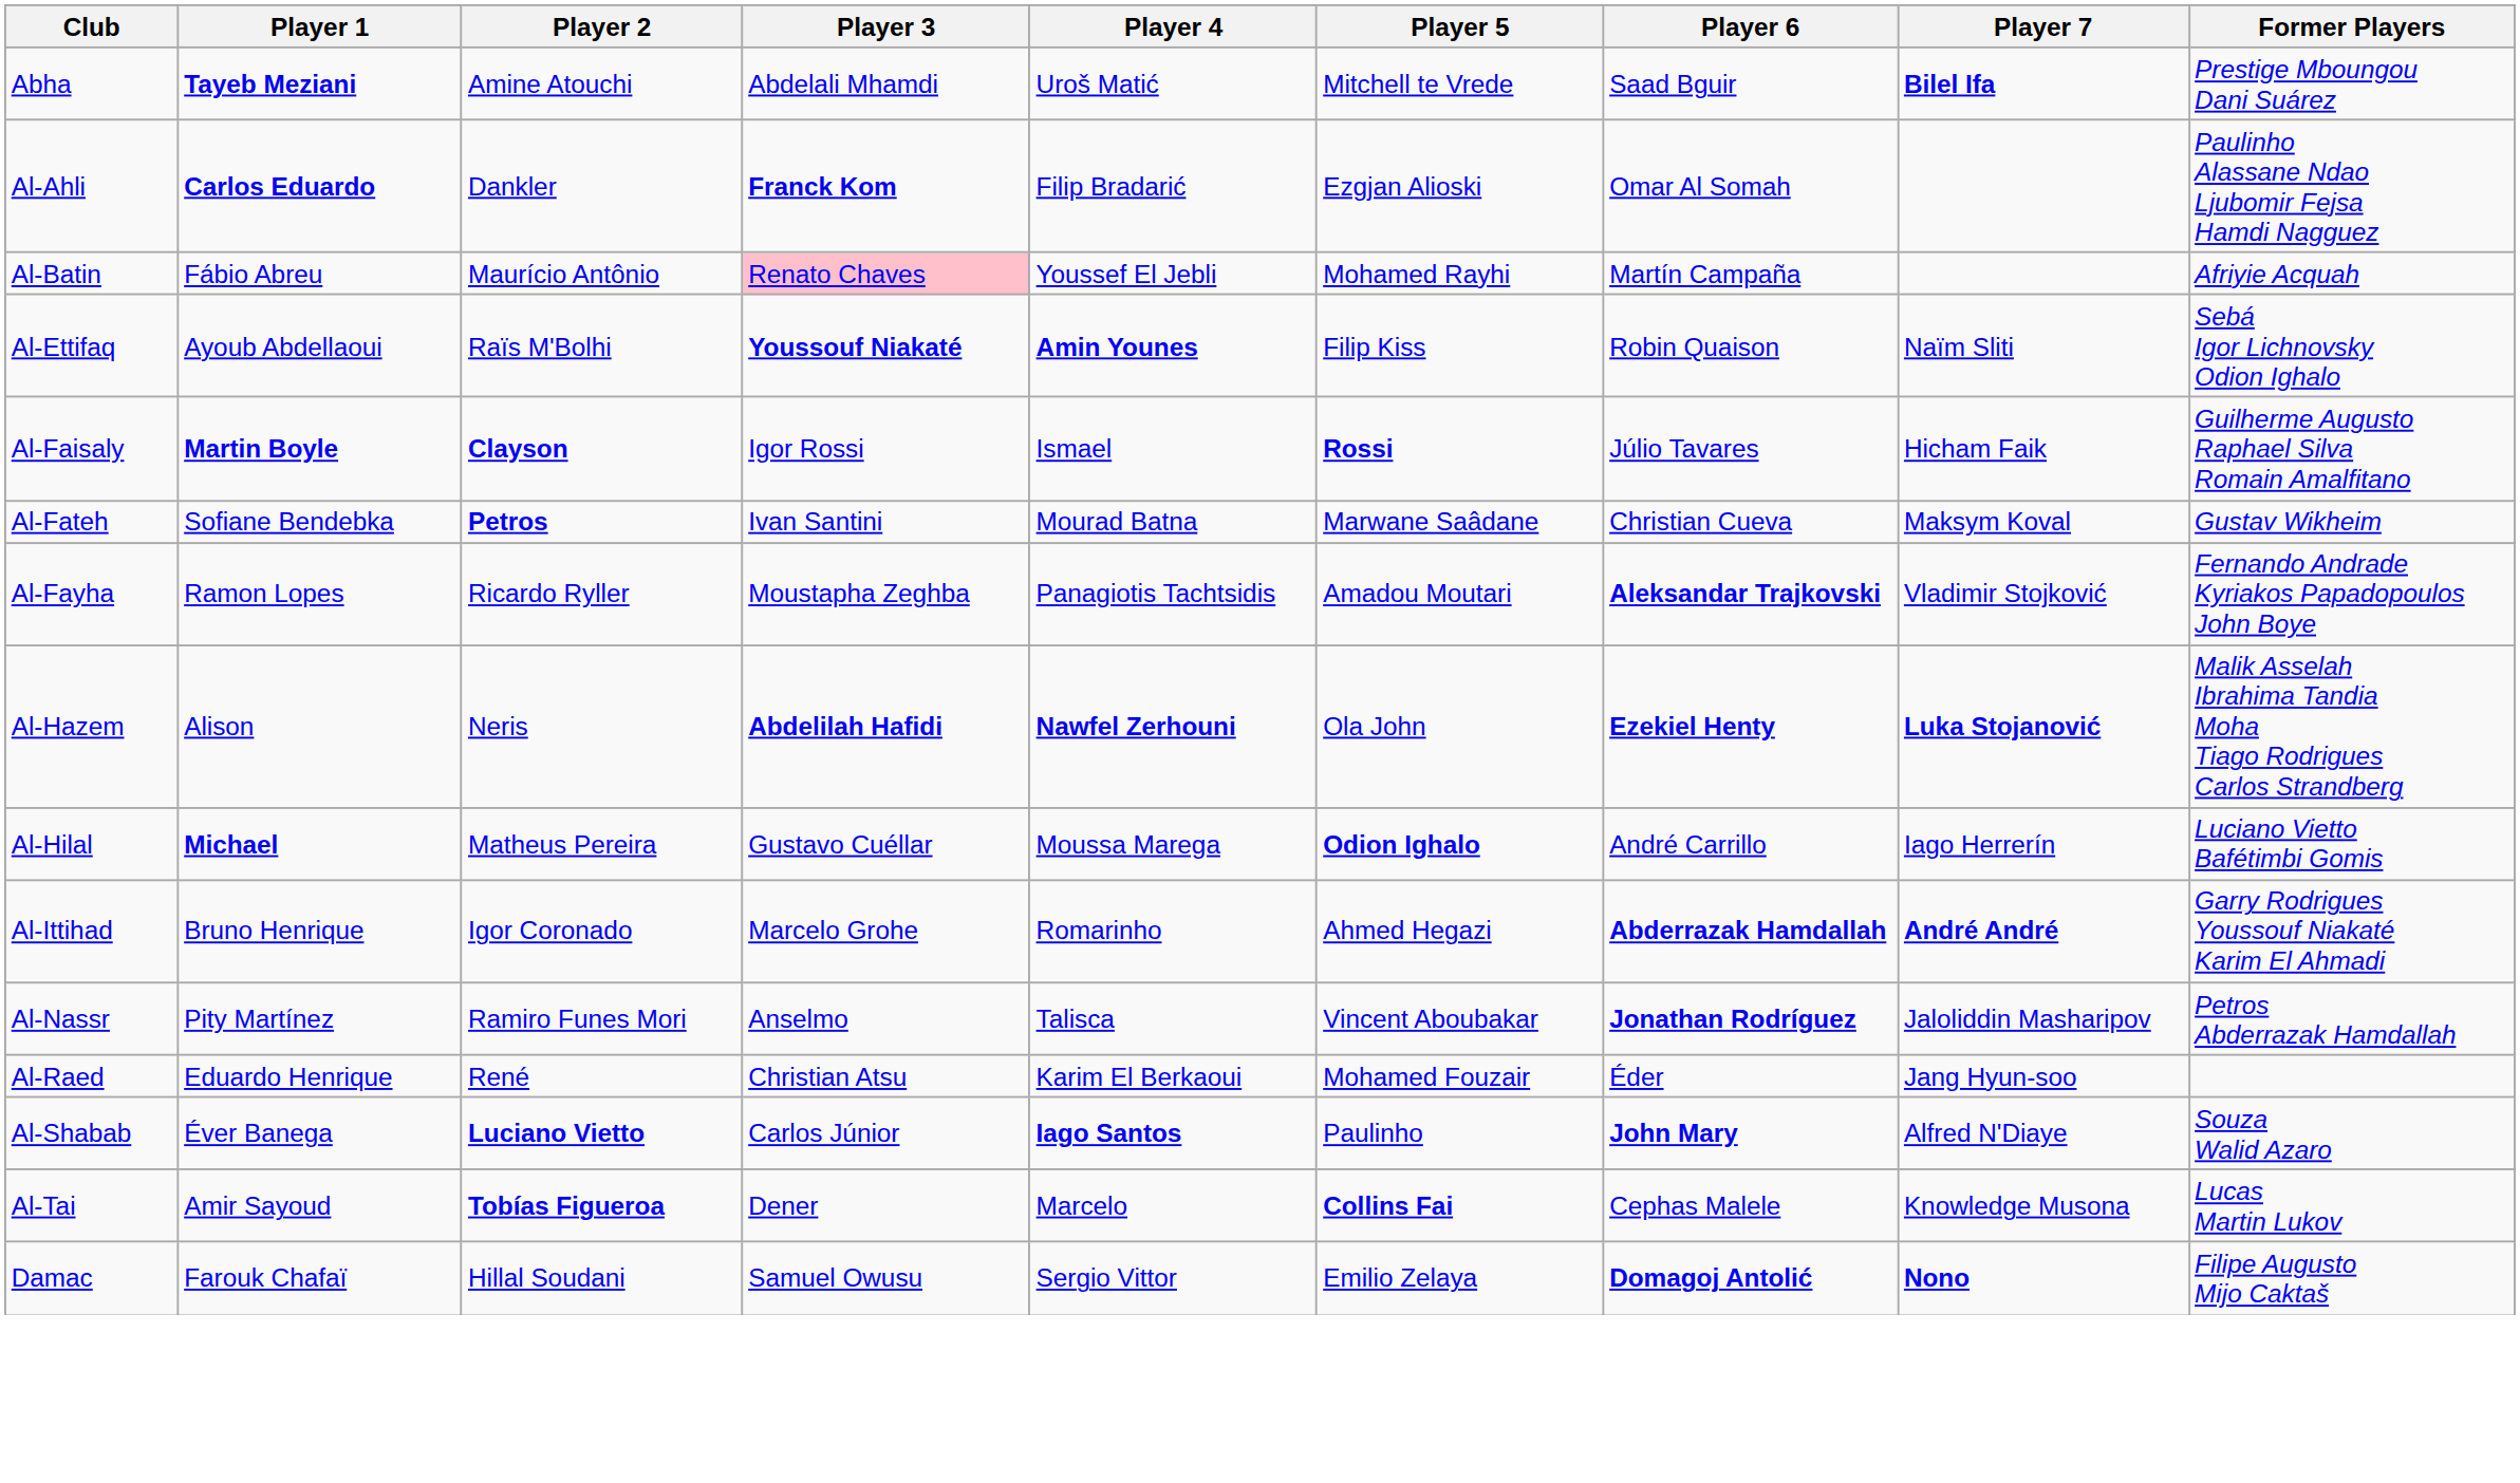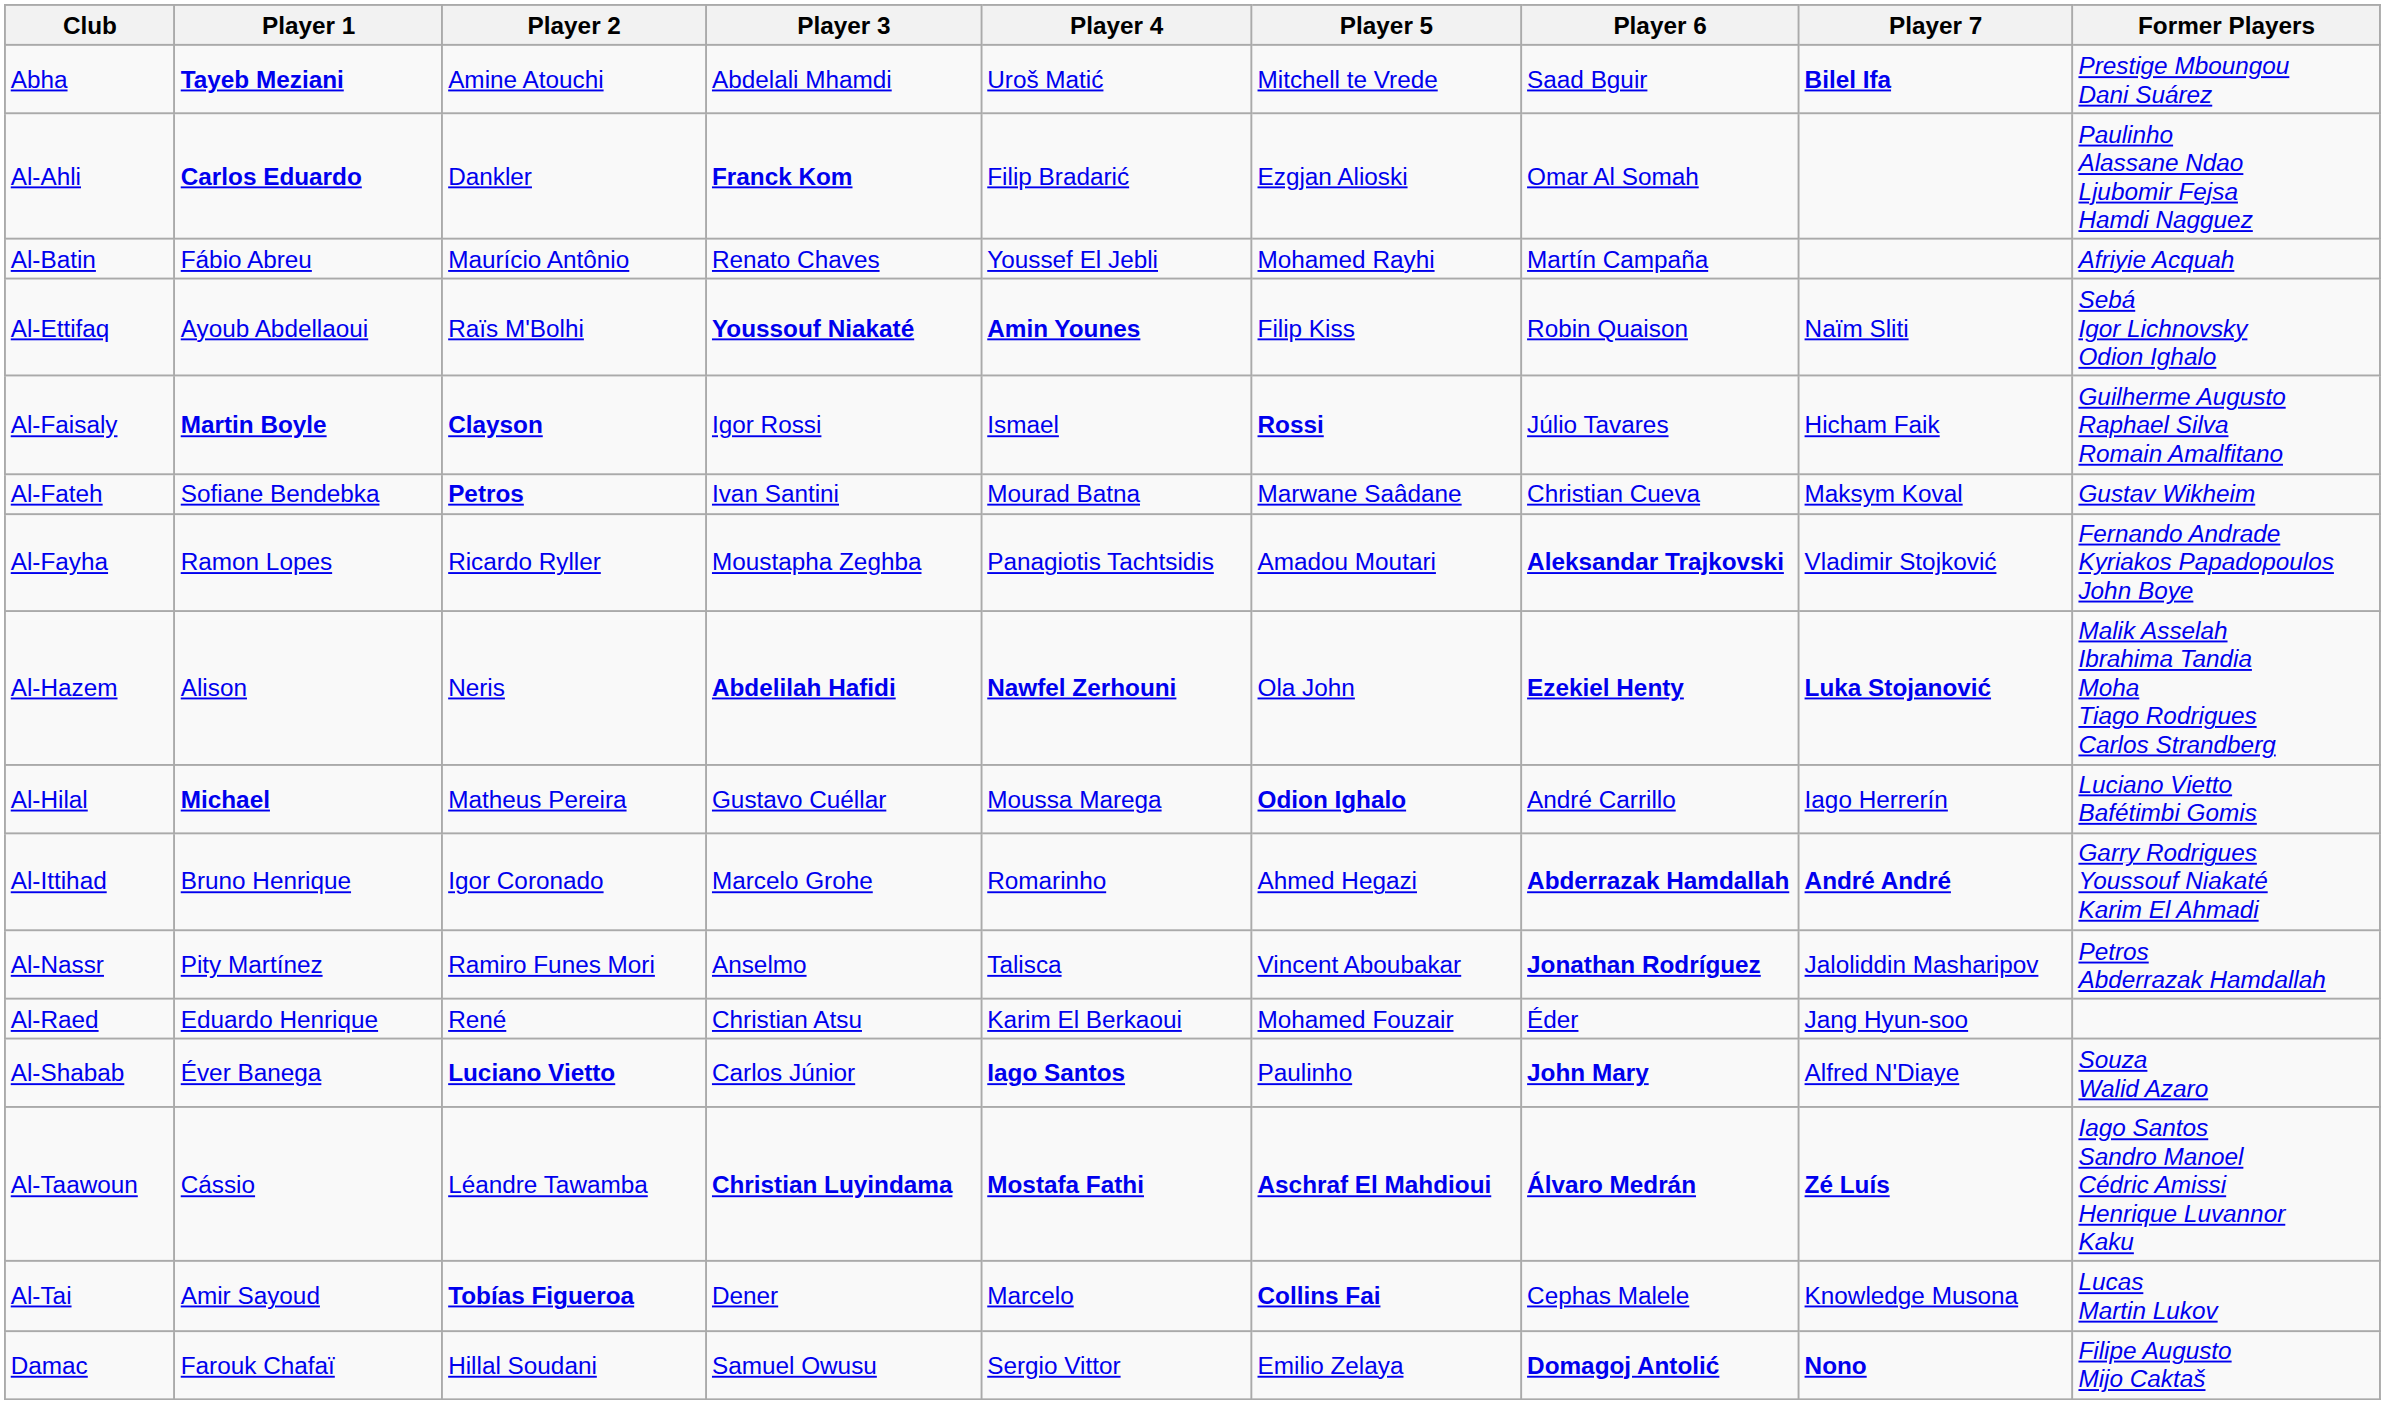 <table class="wikitable" style="text-align: left; font-size:80%">
 <tr>
 <th width="120">Club</th>
 <th width="220">Player 1</th>
 <th width="220">Player 2</th>
 <th width="220">Player 3</th>
 <th width="220">Player 4</th>
 <th width="220">Player 5</th>
 <th width="220">Player 6</th>
 <th width="220">Player 7</th>
 <th width="240">Former Players</th>
 </tr>
 <tr>
 <td><a href='#'>Abha</a></td>
 <td> <strong><a href='#'>Tayeb Meziani</a></strong></td>
 <td> <a href='#'>Amine Atouchi</a></td>
 <td> <a href='#'>Abdelali Mhamdi</a></td>
 <td> <a href='#'>Uroš Matić</a></td>
 <td> <a href='#'>Mitchell te Vrede</a></td>
 <td> <a href='#'>Saad Bguir</a></td>
 <td> <strong><a href='#'>Bilel Ifa</a></strong></td>
 <td> <em><a href='#'>Prestige Mboungou</a></em><br> <em><a href='#'>Dani Suárez</a></em></td>
 </tr>
 <tr>
 <td><a href='#'>Al-Ahli</a></td>
 <td> <strong><a href='#'>Carlos Eduardo</a></strong></td>
 <td> <a href='#'>Dankler</a></td>
 <td> <strong><a href='#'>Franck Kom</a></strong></td>
 <td> <a href='#'>Filip Bradarić</a></td>
 <td> <a href='#'>Ezgjan Alioski</a></td>
 <td> <a href='#'>Omar Al Somah</a></td>
 <td></td>
 <td> <em><a href='#'>Paulinho</a></em><br>  <em><a href='#'>Alassane Ndao</a></em><br> <em><a href='#'>Ljubomir Fejsa</a></em><br> <em><a href='#'>Hamdi Nagguez</a></em></td>
 </tr>
 <tr>
 <td><a href='#'>Al-Batin</a></td>
 <td> <a href='#'>Fábio Abreu</a></td>
 <td> <a href='#'>Maurício Antônio</a></td>
-<td style="background: pink;"> <a href='#'>Renato Chaves</a></td>
+<td> <a href='#'>Renato Chaves</a></td>
 <td> <a href='#'>Youssef El Jebli</a></td>
 <td> <a href='#'>Mohamed Rayhi</a></td>
 <td> <a href='#'>Martín Campaña</a></td>
 <td></td>
 <td> <em><a href='#'>Afriyie Acquah</a></em></td>
 </tr>
 <tr>
 <td><a href='#'>Al-Ettifaq</a></td>
 <td> <a href='#'>Ayoub Abdellaoui</a></td>
 <td> <a href='#'>Raïs M'Bolhi</a></td>
 <td> <strong><a href='#'>Youssouf Niakaté</a></strong></td>
 <td> <strong><a href='#'>Amin Younes</a></strong></td>
 <td> <a href='#'>Filip Kiss</a></td>
 <td> <a href='#'>Robin Quaison</a></td>
 <td> <a href='#'>Naïm Sliti</a></td>
 <td> <em><a href='#'>Sebá</a></em><br> <em><a href='#'>Igor Lichnovsky</a></em><br> <em><a href='#'>Odion Ighalo</a></em></td>
 </tr>
 <tr>
 <td><a href='#'>Al-Faisaly</a></td>
 <td> <strong><a href='#'>Martin Boyle</a></strong></td>
 <td> <strong><a href='#'>Clayson</a></strong></td>
 <td> <a href='#'>Igor Rossi</a></td>
 <td> <a href='#'>Ismael</a></td>
 <td> <strong><a href='#'>Rossi</a></strong></td>
 <td> <a href='#'>Júlio Tavares</a></td>
 <td> <a href='#'>Hicham Faik</a></td>
 <td> <em><a href='#'>Guilherme Augusto</a></em><br> <em><a href='#'>Raphael Silva</a></em><br> <em><a href='#'>Romain Amalfitano</a></em></td>
 </tr>
 <tr>
 <td><a href='#'>Al-Fateh</a></td>
 <td> <a href='#'>Sofiane Bendebka</a></td>
 <td> <strong><a href='#'>Petros</a></strong></td>
 <td> <a href='#'>Ivan Santini</a></td>
 <td> <a href='#'>Mourad Batna</a></td>
 <td> <a href='#'>Marwane Saâdane</a></td>
 <td> <a href='#'>Christian Cueva</a></td>
 <td> <a href='#'>Maksym Koval</a></td>
 <td> <em><a href='#'>Gustav Wikheim</a></em></td>
 </tr>
 <tr>
 <td><a href='#'>Al-Fayha</a></td>
 <td> <a href='#'>Ramon Lopes</a></td>
 <td> <a href='#'>Ricardo Ryller</a></td>
 <td> <a href='#'>Moustapha Zeghba</a></td>
 <td> <a href='#'>Panagiotis Tachtsidis</a></td>
 <td> <a href='#'>Amadou Moutari</a></td>
 <td> <strong><a href='#'>Aleksandar Trajkovski</a></strong></td>
 <td> <a href='#'>Vladimir Stojković</a></td>
 <td> <em><a href='#'>Fernando Andrade</a></em><br> <em><a href='#'>Kyriakos Papadopoulos</a></em><br> <em><a href='#'>John Boye</a></em></td>
 </tr>
 <tr>
 <td><a href='#'>Al-Hazem</a></td>
 <td> <a href='#'>Alison</a></td>
 <td> <a href='#'>Neris</a></td>
 <td> <strong><a href='#'>Abdelilah Hafidi</a></strong></td>
 <td> <strong><a href='#'>Nawfel Zerhouni</a></strong></td>
 <td> <a href='#'>Ola John</a></td>
 <td> <strong><a href='#'>Ezekiel Henty</a></strong></td>
 <td> <strong><a href='#'>Luka Stojanović</a></strong></td>
 <td> <em><a href='#'>Malik Asselah</a></em><br> <em><a href='#'>Ibrahima Tandia</a></em><br> <em><a href='#'>Moha</a></em><br> <em><a href='#'>Tiago Rodrigues</a></em><br> <em><a href='#'>Carlos Strandberg</a></em></td>
 </tr>
 <tr>
 <td><a href='#'>Al-Hilal</a></td>
 <td> <strong><a href='#'>Michael</a></strong></td>
 <td> <a href='#'>Matheus Pereira</a></td>
 <td> <a href='#'>Gustavo Cuéllar</a></td>
 <td> <a href='#'>Moussa Marega</a></td>
 <td> <strong><a href='#'>Odion Ighalo</a></strong></td>
 <td> <a href='#'>André Carrillo</a></td>
 <td> <a href='#'>Iago Herrerín</a></td>
 <td> <em><a href='#'>Luciano Vietto</a></em><br> <em><a href='#'>Bafétimbi Gomis</a></em></td>
 </tr>
 <tr>
 <td><a href='#'>Al-Ittihad</a></td>
 <td> <a href='#'>Bruno Henrique</a></td>
 <td> <a href='#'>Igor Coronado</a></td>
 <td> <a href='#'>Marcelo Grohe</a></td>
 <td> <a href='#'>Romarinho</a></td>
 <td> <a href='#'>Ahmed Hegazi</a></td>
 <td> <strong><a href='#'>Abderrazak Hamdallah</a></strong></td>
 <td> <strong><a href='#'>André André</a></strong></td>
 <td> <em><a href='#'>Garry Rodrigues</a></em><br> <em><a href='#'>Youssouf Niakaté</a></em><br> <em><a href='#'>Karim El Ahmadi</a></em></td>
 </tr>
 <tr>
 <td><a href='#'>Al-Nassr</a></td>
 <td> <a href='#'>Pity Martínez</a></td>
 <td> <a href='#'>Ramiro Funes Mori</a></td>
 <td> <a href='#'>Anselmo</a></td>
 <td> <a href='#'>Talisca</a></td>
 <td> <a href='#'>Vincent Aboubakar</a></td>
 <td> <strong><a href='#'>Jonathan Rodríguez</a></strong></td>
 <td> <a href='#'>Jaloliddin Masharipov</a></td>
 <td> <em><a href='#'>Petros</a></em><br> <em><a href='#'>Abderrazak Hamdallah</a></em></td>
 </tr>
 <tr>
 <td><a href='#'>Al-Raed</a></td>
 <td> <a href='#'>Eduardo Henrique</a></td>
 <td> <a href='#'>René</a></td>
 <td> <a href='#'>Christian Atsu</a></td>
 <td> <a href='#'>Karim El Berkaoui</a></td>
 <td> <a href='#'>Mohamed Fouzair</a></td>
 <td> <a href='#'>Éder</a></td>
 <td> <a href='#'>Jang Hyun-soo</a></td>
 <td></td>
 </tr>
 <tr>
 <td><a href='#'>Al-Shabab</a></td>
 <td> <a href='#'>Éver Banega</a></td>
 <td> <strong><a href='#'>Luciano Vietto</a></strong></td>
 <td> <a href='#'>Carlos Júnior</a></td>
 <td> <strong><a href='#'>Iago Santos</a></strong></td>
 <td> <a href='#'>Paulinho</a></td>
 <td> <strong><a href='#'>John Mary</a></strong></td>
 <td> <a href='#'>Alfred N'Diaye</a></td>
 <td> <em><a href='#'>Souza</a></em><br> <em><a href='#'>Walid Azaro</a></em></td>
 </tr>
 <tr>
+<td><a href='#'>Al-Taawoun</a></td>
+<td> <a href='#'>Cássio</a></td>
+<td> <a href='#'>Léandre Tawamba</a></td>
+<td> <strong><a href='#'>Christian Luyindama</a></strong></td>
+<td> <strong><a href='#'>Mostafa Fathi</a></strong></td>
+<td> <strong><a href='#'>Aschraf El Mahdioui</a></strong></td>
+<td> <strong><a href='#'>Álvaro Medrán</a></strong></td>
+<td> <strong><a href='#'>Zé Luís</a></strong></td>
+<td> <em><a href='#'>Iago Santos</a></em><br> <em><a href='#'>Sandro Manoel</a></em><br> <em><a href='#'>Cédric Amissi</a></em><br> <em><a href='#'>Henrique Luvannor</a></em><br> <em><a href='#'>Kaku</a></em></td>
+</tr>
+<tr>
 <td><a href='#'>Al-Tai</a></td>
 <td> <a href='#'>Amir Sayoud</a></td>
 <td> <strong><a href='#'>Tobías Figueroa</a></strong></td>
 <td> <a href='#'>Dener</a></td>
 <td> <a href='#'>Marcelo</a></td>
 <td> <strong><a href='#'>Collins Fai</a></strong></td>
 <td> <a href='#'>Cephas Malele</a></td>
 <td> <a href='#'>Knowledge Musona</a></td>
 <td> <em><a href='#'>Lucas</a></em><br> <em><a href='#'>Martin Lukov</a></em></td>
 </tr>
 <tr>
 <td><a href='#'>Damac</a></td>
 <td> <a href='#'>Farouk Chafaï</a></td>
 <td> <a href='#'>Hillal Soudani</a></td>
 <td> <a href='#'>Samuel Owusu</a></td>
 <td> <a href='#'>Sergio Vittor</a></td>
 <td> <a href='#'>Emilio Zelaya</a></td>
 <td> <strong><a href='#'>Domagoj Antolić</a></strong></td>
 <td> <strong><a href='#'>Nono</a></strong></td>
 <td> <em><a href='#'>Filipe Augusto</a></em><br> <em><a href='#'>Mijo Caktaš</a></em></td>
 </tr>
 <tr>
 </tr>
 </table>
